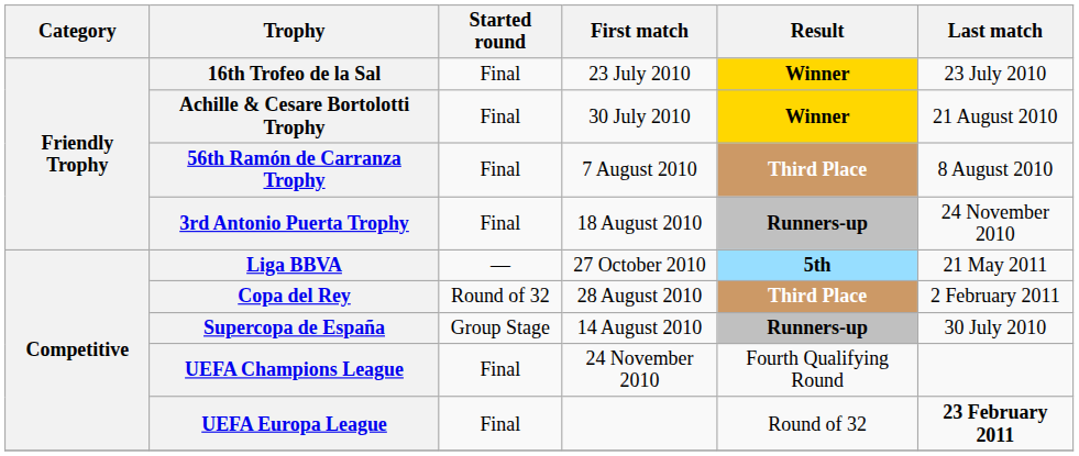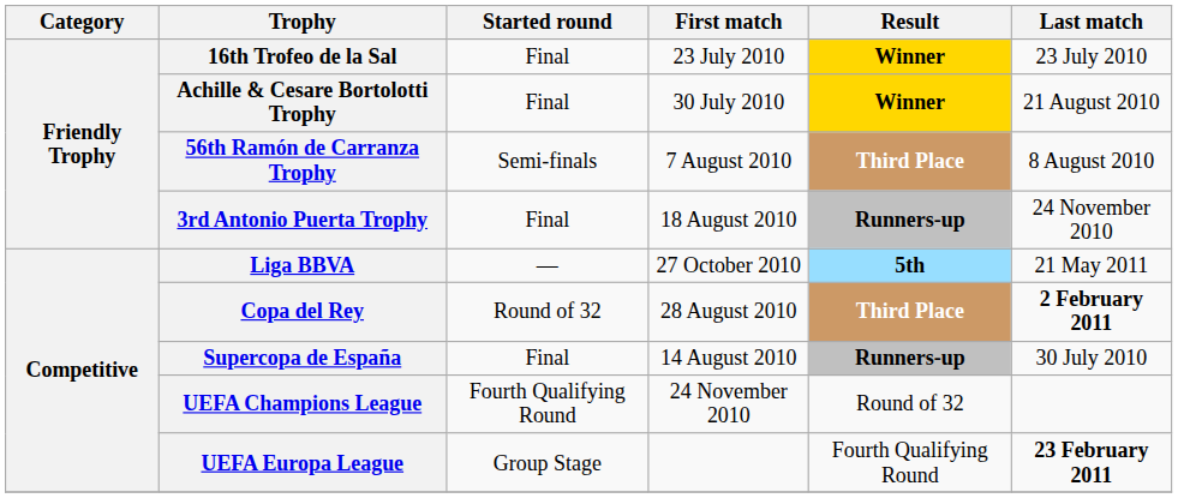 <table class="wikitable">
 <tr>
 <th>Category</th>
 <th>Trophy</th>
 <th>Started round</th>
 <th>First match</th>
 <th>Result</th>
 <th>Last match</th>
 </tr>
 <tr>
 <th rowspan="4">Friendly Trophy</th>
 <th>16th Trofeo de la Sal</th>
 <td align="center">Final</td>
 <td align="center">23 July 2010</td>
 <td align="center" bgcolor=gold><strong>Winner</strong></td>
 <td align="center">23 July 2010</td>
 </tr>
 <tr>
 <th>Achille & Cesare Bortolotti Trophy</th>
 <td align="center">Final</td>
 <td align="center">30 July 2010</td>
 <td align="center" bgcolor=gold><strong>Winner</strong></td>
 <td align="center">21 August 2010</td>
 </tr>
 <tr>
 <th><a href='#'>56th Ramón de Carranza Trophy</a></th>
-<td align="center">Final</td>
+<td align="center">Semi-finals</td>
 <td align="center">7 August 2010</td>
 <td align="center" bgcolor="#cc9966" style="color:white"><strong>Third Place</strong></td>
 <td align="center">8 August 2010</td>
 </tr>
 <tr>
 <th><a href='#'>3rd Antonio Puerta Trophy</a></th>
 <td align="center">Final</td>
 <td align="center">18 August 2010</td>
 <td align="center" bgcolor=silver><strong>Runners-up</strong></td>
 <td align="center">24 November 2010</td>
 </tr>
 <tr>
 <th rowspan="5">Competitive</th>
 <th><a href='#'>Liga BBVA</a></th>
 <td align="center">—</td>
 <td align="center">27 October 2010</td>
 <td align="center" bgcolor="#97DEFF"><strong>5th</strong></td>
 <td align="center">21 May 2011</td>
 </tr>
 <tr>
 <th><a href='#'>Copa del Rey</a></th>
 <td align="center">Round of 32</td>
 <td align="center">28 August 2010</td>
 <td align="center" bgcolor="#cc9966" style="color:white"><strong>Third Place</strong></td>
-<td align="center">2 February 2011</td>
+<td align="center"><strong>2 February 2011</strong></td>
 </tr>
 <tr>
 <th><a href='#'>Supercopa de España</a></th>
-<td align="center">Group Stage</td>
+<td align="center">Final</td>
 <td align="center">14 August 2010</td>
 <td align="center" bgcolor="silver"><strong>Runners-up</strong></td>
 <td align="center">30 July 2010</td>
 </tr>
 <tr>
 <th><a href='#'>UEFA Champions League</a></th>
-<td align="center">Final</td>
+<td align="center">Fourth Qualifying Round</td>
 <td align="center">24 November 2010</td>
-<td align="center">Fourth Qualifying Round</td>
+<td align="center">Round of 32</td>
 <td align="center"></td>
 </tr>
 <tr>
 <th><a href='#'>UEFA Europa League</a></th>
-<td align="center">Final</td>
+<td align="center">Group Stage</td>
 <td align="center"></td>
-<td align="center">Round of 32</td>
+<td align="center">Fourth Qualifying Round</td>
 <td align="center"><strong>23 February 2011</strong></td>
 </tr>
 <tr>
 </tr>
 </table>
